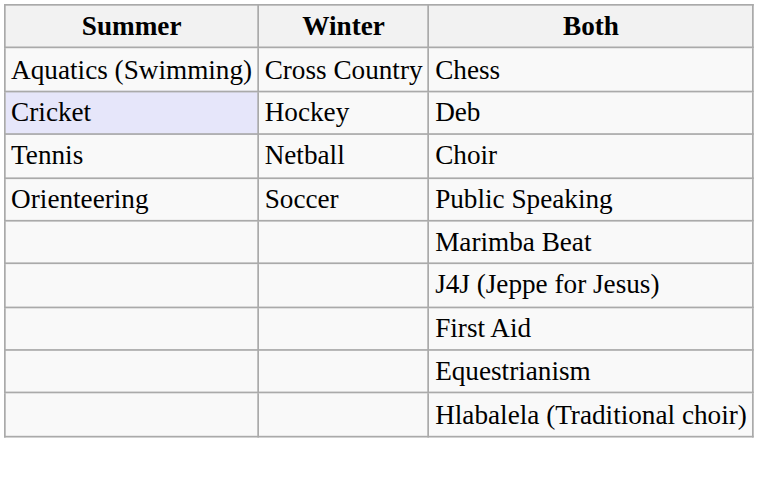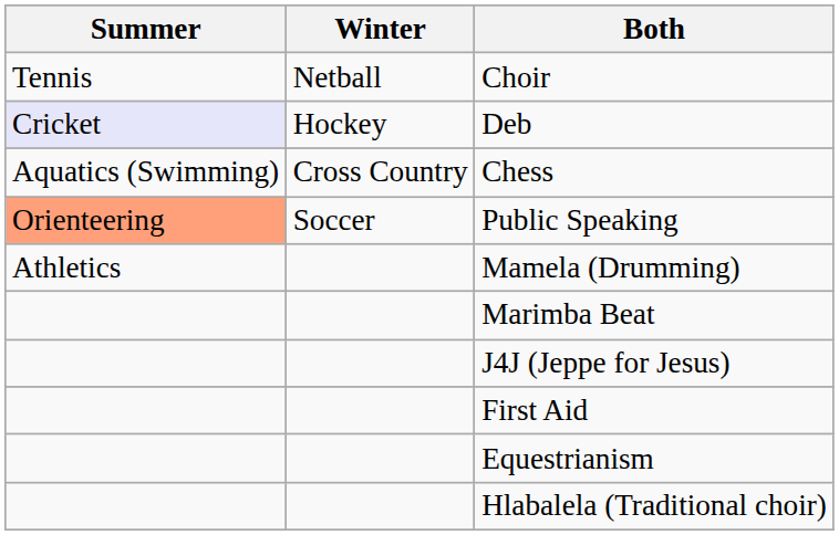 <table class="wikitable" border="1">
 <tr>
 <th>Summer</th>
 <th>Winter</th>
 <th>Both</th>
 </tr>
 <tr>
-<td>Aquatics (Swimming)</td>
-<td>Cross Country</td>
-<td>Chess</td>
+<td>Tennis</td>
+<td>Netball</td>
+<td>Choir</td>
 </tr>
 <tr>
 <td style="background: lavender;">Cricket</td>
 <td>Hockey</td>
 <td>Deb</td>
 </tr>
 <tr>
-<td>Tennis</td>
-<td>Netball</td>
-<td>Choir</td>
+<td>Aquatics (Swimming)</td>
+<td>Cross Country</td>
+<td>Chess</td>
 </tr>
 <tr>
-<td>Orienteering</td>
+<td style="background: lightsalmon;">Orienteering</td>
 <td>Soccer</td>
 <td>Public Speaking</td>
+</tr>
+<tr>
+<td>Athletics</td>
+<td></td>
+<td>Mamela (Drumming)</td>
 </tr>
 <tr>
 <td></td>
 <td></td>
 <td>Marimba Beat</td>
 </tr>
 <tr>
 <td></td>
 <td></td>
 <td>J4J (Jeppe for Jesus)</td>
 </tr>
 <tr>
 <td></td>
 <td></td>
 <td>First Aid</td>
 </tr>
 <tr>
 <td></td>
 <td></td>
 <td>Equestrianism</td>
 </tr>
 <tr>
 <td></td>
 <td></td>
 <td>Hlabalela (Traditional choir)</td>
 </tr>
 </table>
